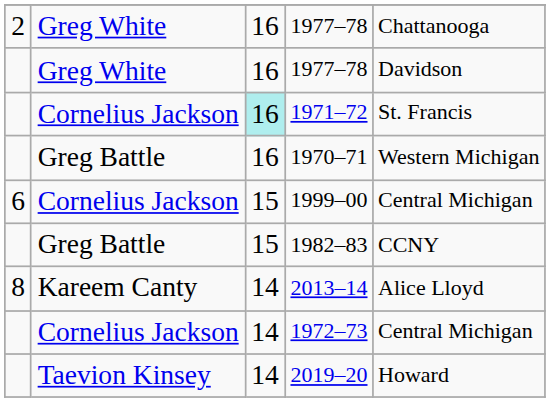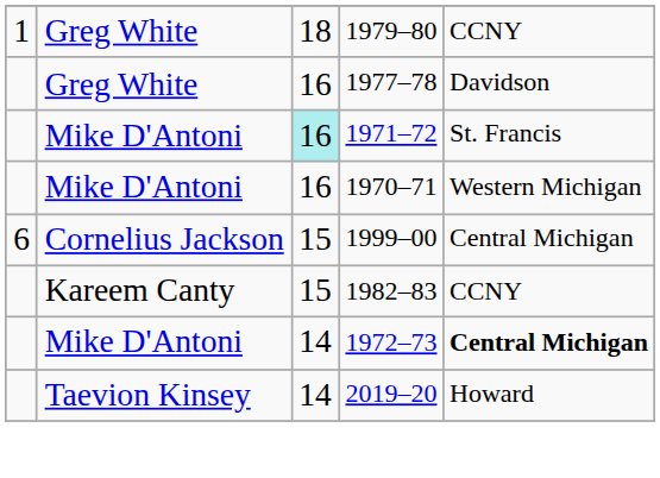 <table class="wikitable">
 <tr>
 </tr>
 <tr>
-<td>2</td>
+<td>1</td>
 <td><a href='#'>Greg White</a></td>
-<td>16</td>
-<td style="font-size:80%;">1977–78</td>
-<td style="font-size:80%;">Chattanooga</td>
+<td>18</td>
+<td style="font-size:80%;">1979–80</td>
+<td style="font-size:80%;">CCNY</td>
 </tr>
 <tr>
 <td></td>
 <td><a href='#'>Greg White</a></td>
 <td>16</td>
 <td style="font-size:80%;">1977–78</td>
 <td style="font-size:80%;">Davidson</td>
 </tr>
 <tr>
 <td></td>
-<td><a href='#'>Cornelius Jackson</a></td>
+<td><a href='#'>Mike D'Antoni</a></td>
 <td style="background: paleturquoise;">16</td>
 <td style="font-size:80%;"><a href='#'>1971–72</a></td>
 <td style="font-size:80%;">St. Francis</td>
 </tr>
 <tr>
 <td></td>
-<td>Greg Battle</td>
+<td><a href='#'>Mike D'Antoni</a></td>
 <td>16</td>
 <td style="font-size:80%;">1970–71</td>
 <td style="font-size:80%;">Western Michigan</td>
 </tr>
 <tr>
 <td>6</td>
 <td><a href='#'>Cornelius Jackson</a></td>
 <td>15</td>
 <td style="font-size:80%;">1999–00</td>
 <td style="font-size:80%;">Central Michigan</td>
 </tr>
 <tr>
 <td></td>
-<td>Greg Battle</td>
+<td>Kareem Canty</td>
 <td>15</td>
 <td style="font-size:80%;">1982–83</td>
 <td style="font-size:80%;">CCNY</td>
 </tr>
 <tr>
-<td>8</td>
-<td>Kareem Canty</td>
-<td>14</td>
-<td style="font-size:80%;"><a href='#'>2013–14</a></td>
-<td style="font-size:80%;">Alice Lloyd</td>
-</tr>
-<tr>
 <td></td>
-<td><a href='#'>Cornelius Jackson</a></td>
+<td><a href='#'>Mike D'Antoni</a></td>
 <td>14</td>
 <td style="font-size:80%;"><a href='#'>1972–73</a></td>
-<td style="font-size:80%;">Central Michigan</td>
+<td style="font-size:80%;"><strong>Central Michigan</strong></td>
 </tr>
 <tr>
 <td></td>
 <td><a href='#'>Taevion Kinsey</a></td>
 <td>14</td>
 <td style="font-size:80%;"><a href='#'>2019–20</a></td>
 <td style="font-size:80%;">Howard</td>
 </tr>
 </table>
